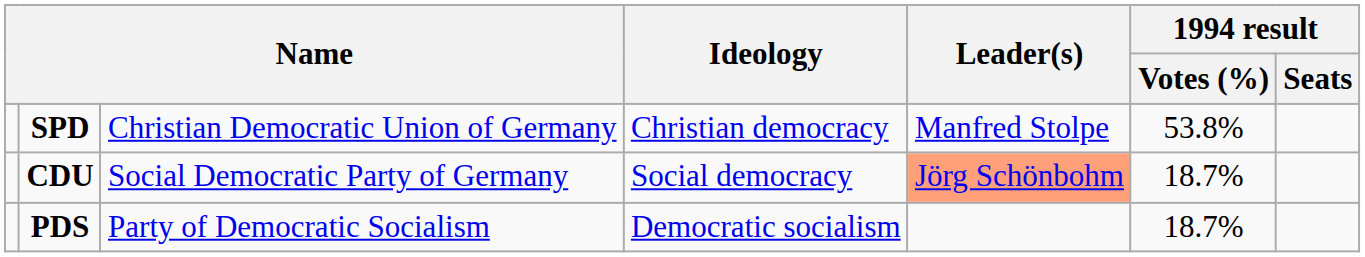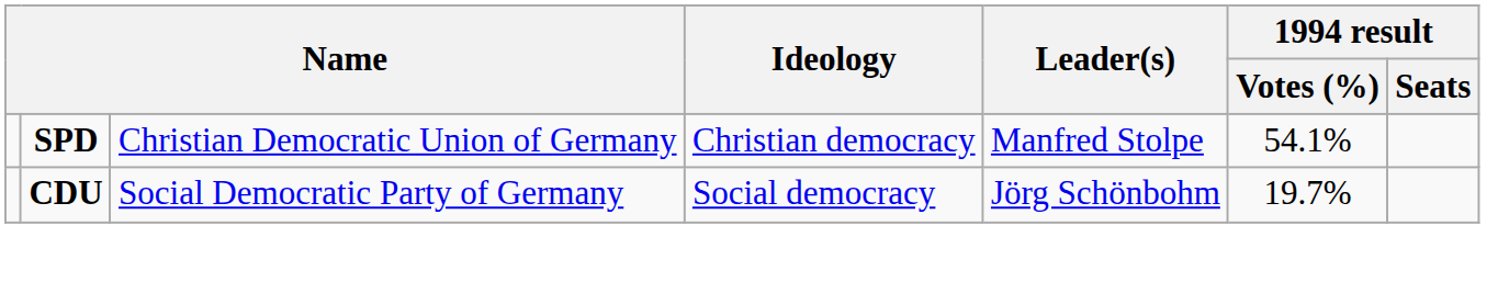 <table class="wikitable">
 <tr>
 <th rowspan=2 colspan=3>Name</th>
 <th rowspan=2>Ideology</th>
 <th rowspan=2>Leader(s)</th>
 <th colspan=2>1994 result</th>
 </tr>
 <tr>
 <th>Votes (%)</th>
 <th>Seats</th>
 </tr>
 <tr>
 <td bgcolor=></td>
 <td align=center><strong>SPD</strong></td>
 <td><a href='#'>Christian Democratic Union of Germany</a><br></td>
 <td><a href='#'>Christian democracy</a></td>
 <td><a href='#'>Manfred Stolpe</a></td>
-<td align=center>53.8%</td>
+<td align=center>54.1%</td>
 <td></td>
 </tr>
 <tr>
 <td bgcolor=></td>
 <td align=center><strong>CDU</strong></td>
 <td><a href='#'>Social Democratic Party of Germany</a><br></td>
 <td><a href='#'>Social democracy</a></td>
-<td style="background: lightsalmon;"><a href='#'>Jörg Schönbohm</a></td>
-<td align=center>18.7%</td>
-<td></td>
-</tr>
-<tr>
-<td bgcolor=></td>
-<td align=center><strong>PDS</strong></td>
-<td><a href='#'>Party of Democratic Socialism</a><br></td>
-<td><a href='#'>Democratic socialism</a></td>
-<td></td>
-<td align=center>18.7%</td>
+<td><a href='#'>Jörg Schönbohm</a></td>
+<td align=center>19.7%</td>
 <td></td>
 </tr>
 </table>
